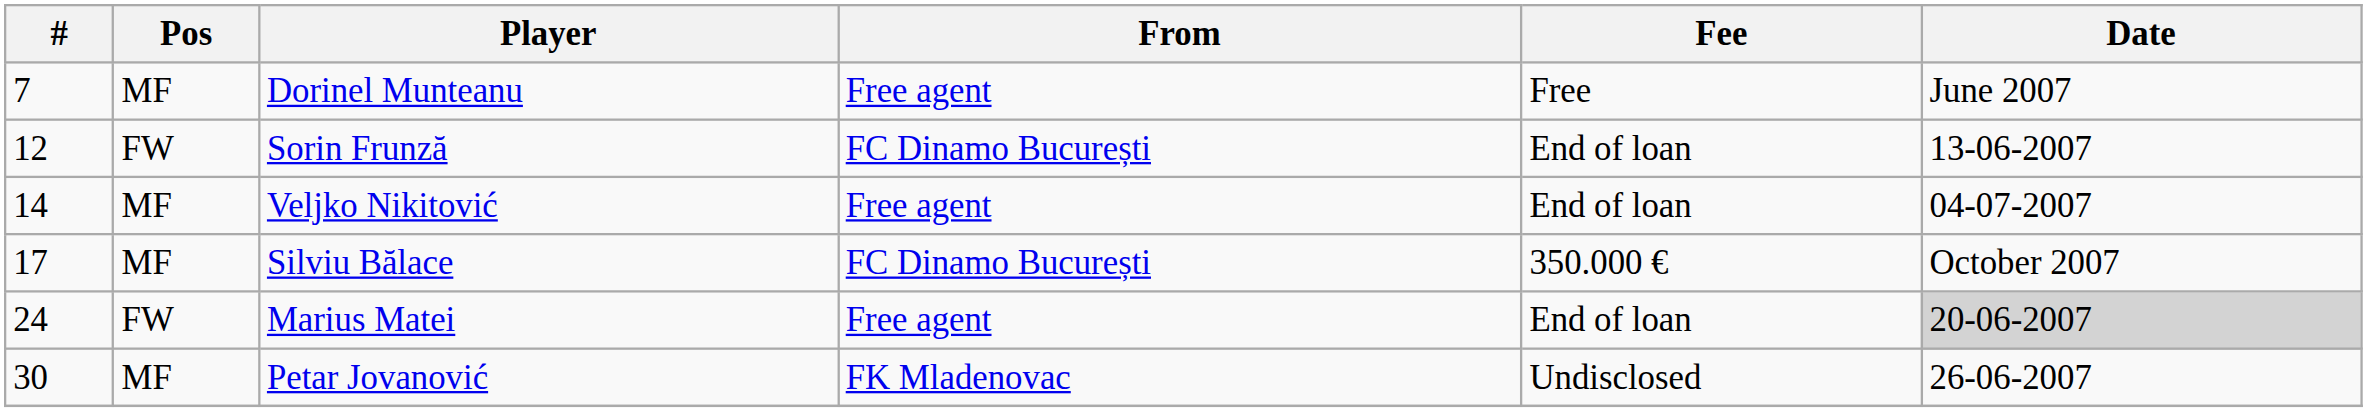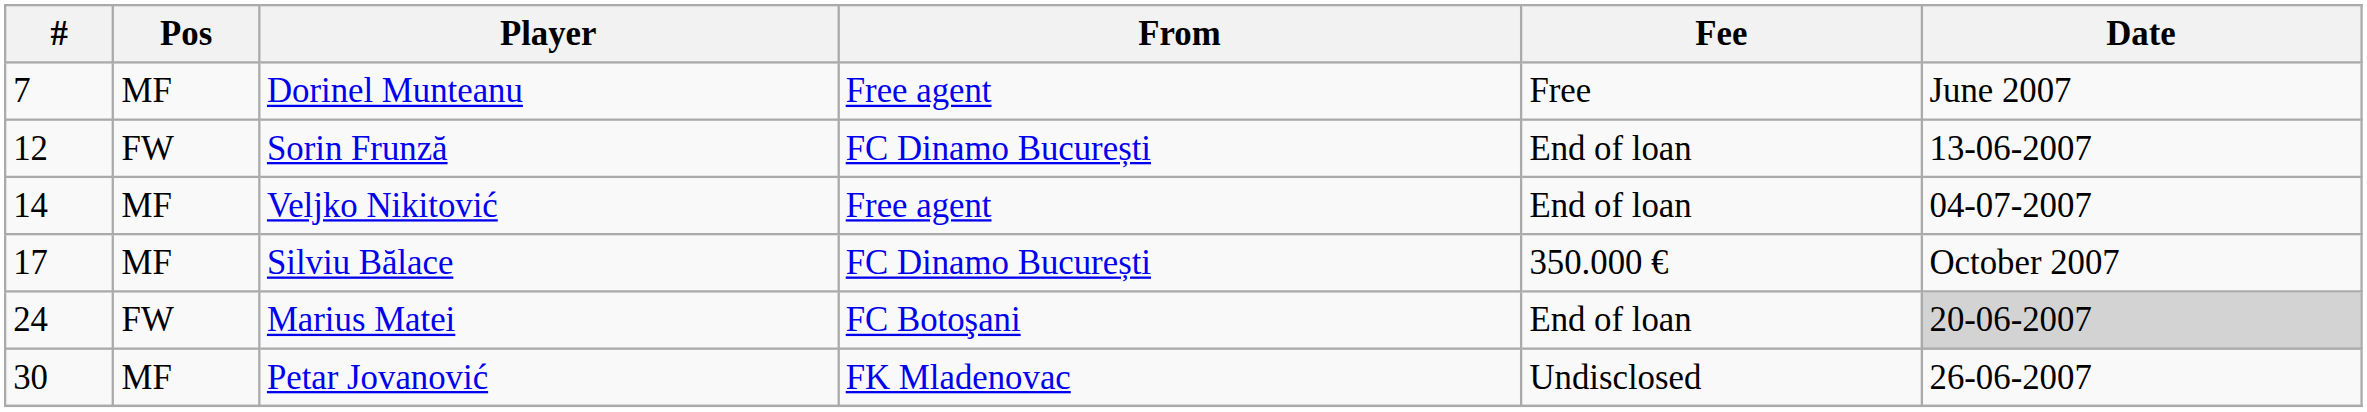 <table width=65% class="wikitable" style="text-align:center; font-size:95%; text-align:left">
 <tr>
 <th>#</th>
 <th>Pos</th>
 <th>Player</th>
 <th>From</th>
 <th>Fee</th>
 <th>Date</th>
 </tr>
 <tr --->
 <td>7</td>
 <td>MF</td>
 <td> <a href='#'>Dorinel Munteanu</a></td>
 <td><a href='#'>Free agent</a></td>
 <td>Free</td>
 <td>June 2007</td>
 </tr>
 <tr --->
 <td>12</td>
 <td>FW</td>
 <td> <a href='#'>Sorin Frunză</a></td>
 <td><a href='#'>FC Dinamo București</a></td>
 <td>End of loan</td>
 <td>13-06-2007</td>
 </tr>
 <tr --->
 <td>14</td>
 <td>MF</td>
 <td> <a href='#'>Veljko Nikitović</a></td>
 <td><a href='#'>Free agent</a></td>
 <td>End of loan</td>
 <td>04-07-2007</td>
 </tr>
 <tr --->
 <td>17</td>
 <td>MF</td>
 <td> <a href='#'>Silviu Bălace</a></td>
 <td><a href='#'>FC Dinamo București</a></td>
 <td>350.000 €</td>
 <td>October 2007</td>
 </tr>
 <tr --->
 <td>24</td>
 <td>FW</td>
 <td> <a href='#'>Marius Matei</a></td>
-<td><a href='#'>Free agent</a></td>
+<td><a href='#'>FC Botoşani</a></td>
 <td>End of loan</td>
 <td style="background: lightgrey;">20-06-2007</td>
 </tr>
 <tr --->
 <td>30</td>
 <td>MF</td>
 <td> <a href='#'>Petar Jovanović</a></td>
 <td><a href='#'>FK Mladenovac</a></td>
 <td>Undisclosed</td>
 <td>26-06-2007</td>
 </tr>
 <tr --->
 </tr>
 </table>
